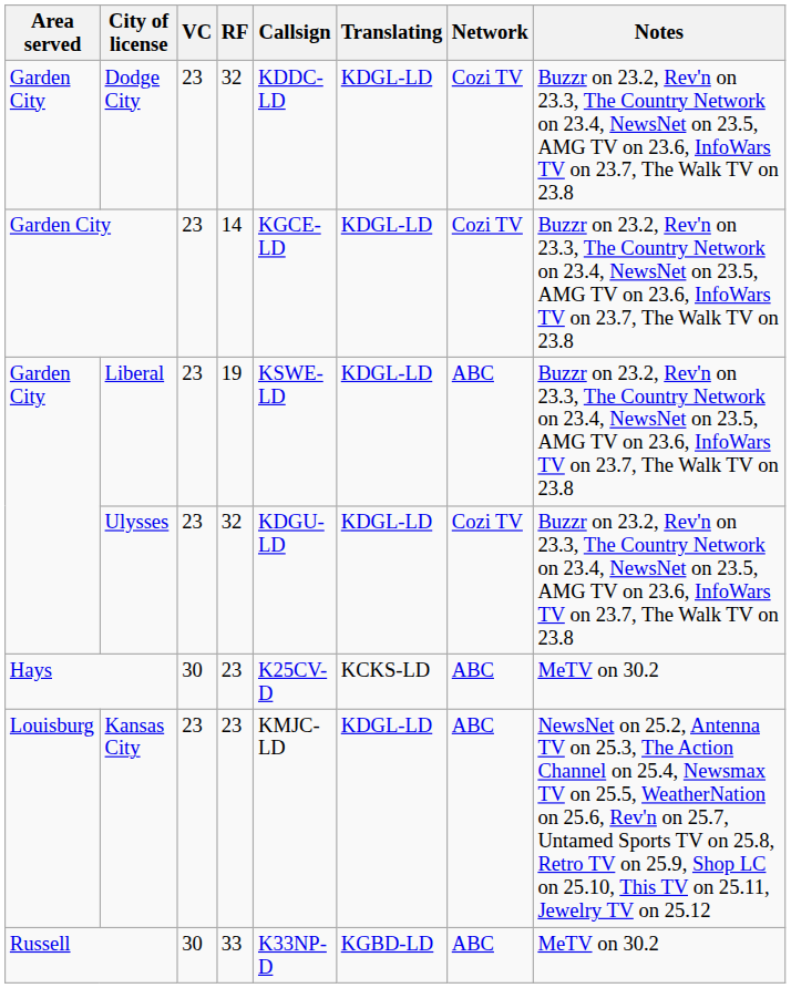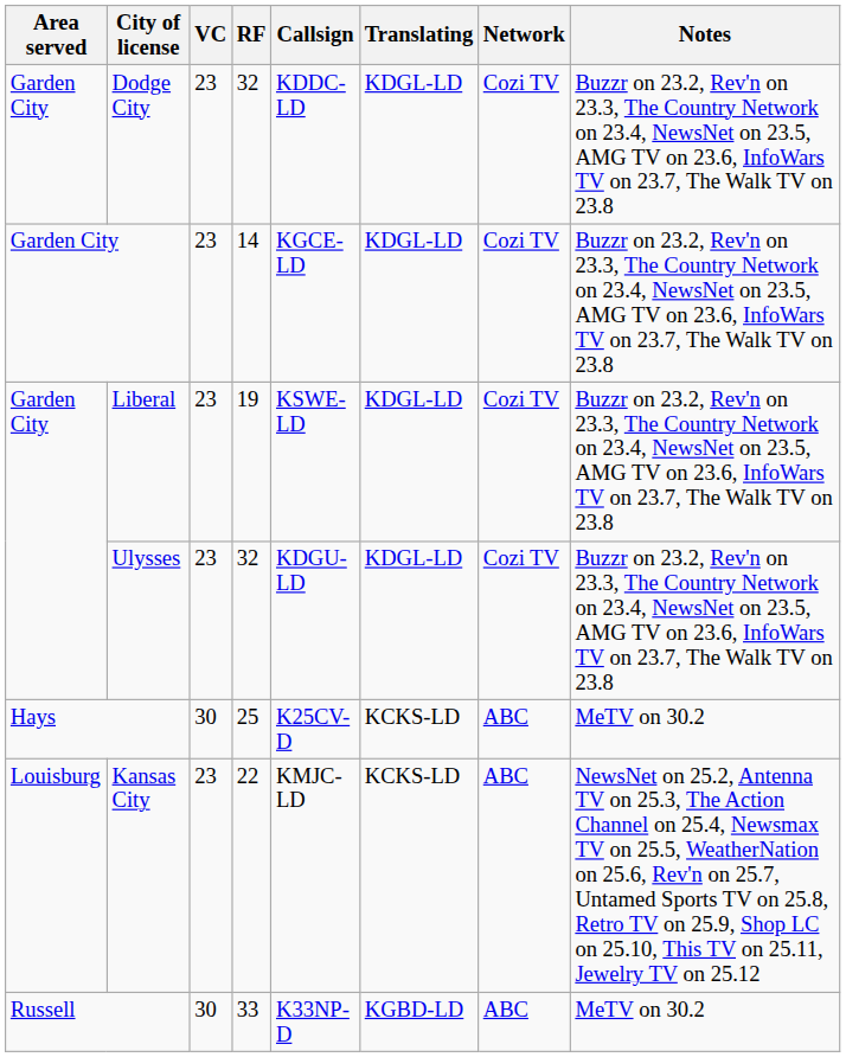 <table class="sortable wikitable" style="margin: 1em 1em 1em 0; background: #f9f9f9;">
 <tr>
 <th>Area served</th>
 <th>City of license</th>
 <th>VC</th>
 <th>RF</th>
 <th>Callsign</th>
 <th>Translating</th>
 <th>Network</th>
 <th class="unsortable">Notes</th>
 </tr>
 <tr style="vertical-align: top; text-align: left;">
 <td><a href='#'>Garden City</a></td>
 <td><a href='#'>Dodge City</a></td>
 <td>23</td>
 <td>32</td>
 <td><a href='#'>KDDC-LD</a></td>
 <td><a href='#'>KDGL-LD</a></td>
 <td><a href='#'>Cozi TV</a></td>
 <td><a href='#'>Buzzr</a> on 23.2, <a href='#'>Rev'n</a> on 23.3, <a href='#'>The Country Network</a> on 23.4, <a href='#'>NewsNet</a> on 23.5, AMG TV on 23.6, <a href='#'>InfoWars TV</a> on 23.7, The Walk TV on 23.8</td>
 </tr>
 <tr style="vertical-align: top; text-align: left;">
 <td colspan="2"><a href='#'>Garden City</a></td>
 <td>23</td>
 <td>14</td>
 <td><a href='#'>KGCE-LD</a></td>
 <td><a href='#'>KDGL-LD</a></td>
 <td><a href='#'>Cozi TV</a></td>
 <td><a href='#'>Buzzr</a> on 23.2, <a href='#'>Rev'n</a> on 23.3, <a href='#'>The Country Network</a> on 23.4, <a href='#'>NewsNet</a> on 23.5, AMG TV on 23.6, <a href='#'>InfoWars TV</a> on 23.7, The Walk TV on 23.8</td>
 </tr>
 <tr style="vertical-align: top; text-align: left;">
 <td rowspan="2"><a href='#'>Garden City</a></td>
 <td><a href='#'>Liberal</a></td>
 <td>23</td>
 <td>19</td>
 <td><a href='#'>KSWE-LD</a></td>
 <td><a href='#'>KDGL-LD</a></td>
-<td><a href='#'>ABC</a></td>
+<td><a href='#'>Cozi TV</a></td>
 <td><a href='#'>Buzzr</a> on 23.2, <a href='#'>Rev'n</a> on 23.3, <a href='#'>The Country Network</a> on 23.4, <a href='#'>NewsNet</a> on 23.5, AMG TV on 23.6, <a href='#'>InfoWars TV</a> on 23.7, The Walk TV on 23.8</td>
 </tr>
 <tr style="vertical-align: top; text-align: left;">
 <td><a href='#'>Ulysses</a></td>
 <td>23</td>
 <td>32</td>
 <td><a href='#'>KDGU-LD</a></td>
 <td><a href='#'>KDGL-LD</a></td>
 <td><a href='#'>Cozi TV</a></td>
 <td><a href='#'>Buzzr</a> on 23.2, <a href='#'>Rev'n</a> on 23.3, <a href='#'>The Country Network</a> on 23.4, <a href='#'>NewsNet</a> on 23.5, AMG TV on 23.6, <a href='#'>InfoWars TV</a> on 23.7, The Walk TV on 23.8</td>
 </tr>
 <tr style="vertical-align: top; text-align: left;">
 <td colspan="2"><a href='#'>Hays</a></td>
 <td>30</td>
-<td>23</td>
+<td>25</td>
 <td><a href='#'>K25CV-D</a></td>
 <td>KCKS-LD</td>
 <td><a href='#'>ABC</a></td>
 <td><a href='#'>MeTV</a> on 30.2</td>
 </tr>
 <tr style="vertical-align: top; text-align: left;">
 <td><a href='#'>Louisburg</a></td>
 <td><a href='#'>Kansas City</a></td>
 <td>23</td>
-<td>23</td>
+<td>22</td>
 <td>KMJC-LD</td>
-<td><a href='#'>KDGL-LD</a></td>
+<td>KCKS-LD</td>
 <td><a href='#'>ABC</a></td>
 <td><a href='#'>NewsNet</a> on 25.2, <a href='#'>Antenna TV</a> on 25.3, <a href='#'>The Action Channel</a> on 25.4, <a href='#'>Newsmax TV</a> on 25.5, <a href='#'>WeatherNation</a> on 25.6, <a href='#'>Rev'n</a> on 25.7, Untamed Sports TV on 25.8, <a href='#'>Retro TV</a> on 25.9, <a href='#'>Shop LC</a> on 25.10, <a href='#'>This TV</a> on 25.11, <a href='#'>Jewelry TV</a> on 25.12</td>
 </tr>
 <tr style="vertical-align: top; text-align: left;">
 <td colspan="2"><a href='#'>Russell</a></td>
 <td>30</td>
 <td>33</td>
 <td><a href='#'>K33NP-D</a></td>
 <td><a href='#'>KGBD-LD</a></td>
 <td><a href='#'>ABC</a></td>
 <td><a href='#'>MeTV</a> on 30.2</td>
 </tr>
 </table>
